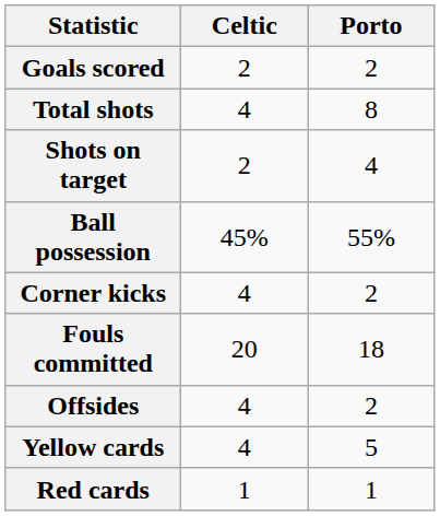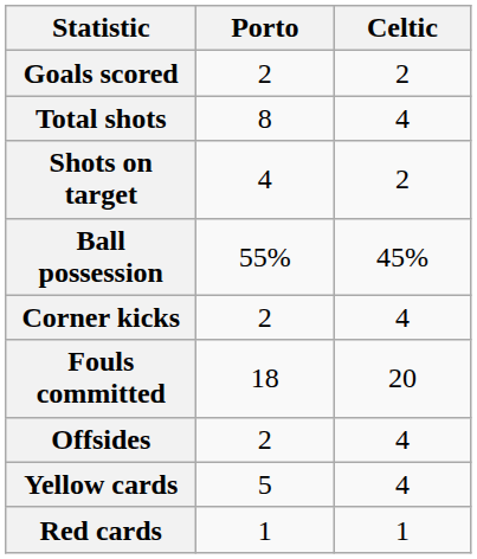 <table class="wikitable plainrowheaders" style="text-align:center">
 <tr>
 <th scope="col" style="width:100px">Statistic</th>
+<th scope="col" style="width:70px">Porto</th>
 <th scope="col" style="width:70px">Celtic</th>
-<th scope="col" style="width:70px">Porto</th>
 </tr>
 <tr>
 <th scope=row>Goals scored</th>
 <td>2</td>
 <td>2</td>
 </tr>
 <tr>
 <th scope=row>Total shots</th>
+<td>8</td>
 <td>4</td>
-<td>8</td>
 </tr>
 <tr>
 <th scope=row>Shots on target</th>
+<td>4</td>
+<td>2</td>
+</tr>
+<tr>
+<th scope=row>Ball possession</th>
+<td>55%</td>
+<td>45%</td>
+</tr>
+<tr>
+<th scope=row>Corner kicks</th>
 <td>2</td>
 <td>4</td>
 </tr>
 <tr>
-<th scope=row>Ball possession</th>
-<td>45%</td>
-<td>55%</td>
-</tr>
-<tr>
-<th scope=row>Corner kicks</th>
-<td>4</td>
-<td>2</td>
-</tr>
-<tr>
 <th scope=row>Fouls committed</th>
+<td>18</td>
 <td>20</td>
-<td>18</td>
 </tr>
 <tr>
 <th scope=row>Offsides</th>
+<td>2</td>
 <td>4</td>
-<td>2</td>
 </tr>
 <tr>
 <th scope=row>Yellow cards</th>
+<td>5</td>
 <td>4</td>
-<td>5</td>
 </tr>
 <tr>
 <th scope=row>Red cards</th>
 <td>1</td>
 <td>1</td>
 </tr>
 </table>
